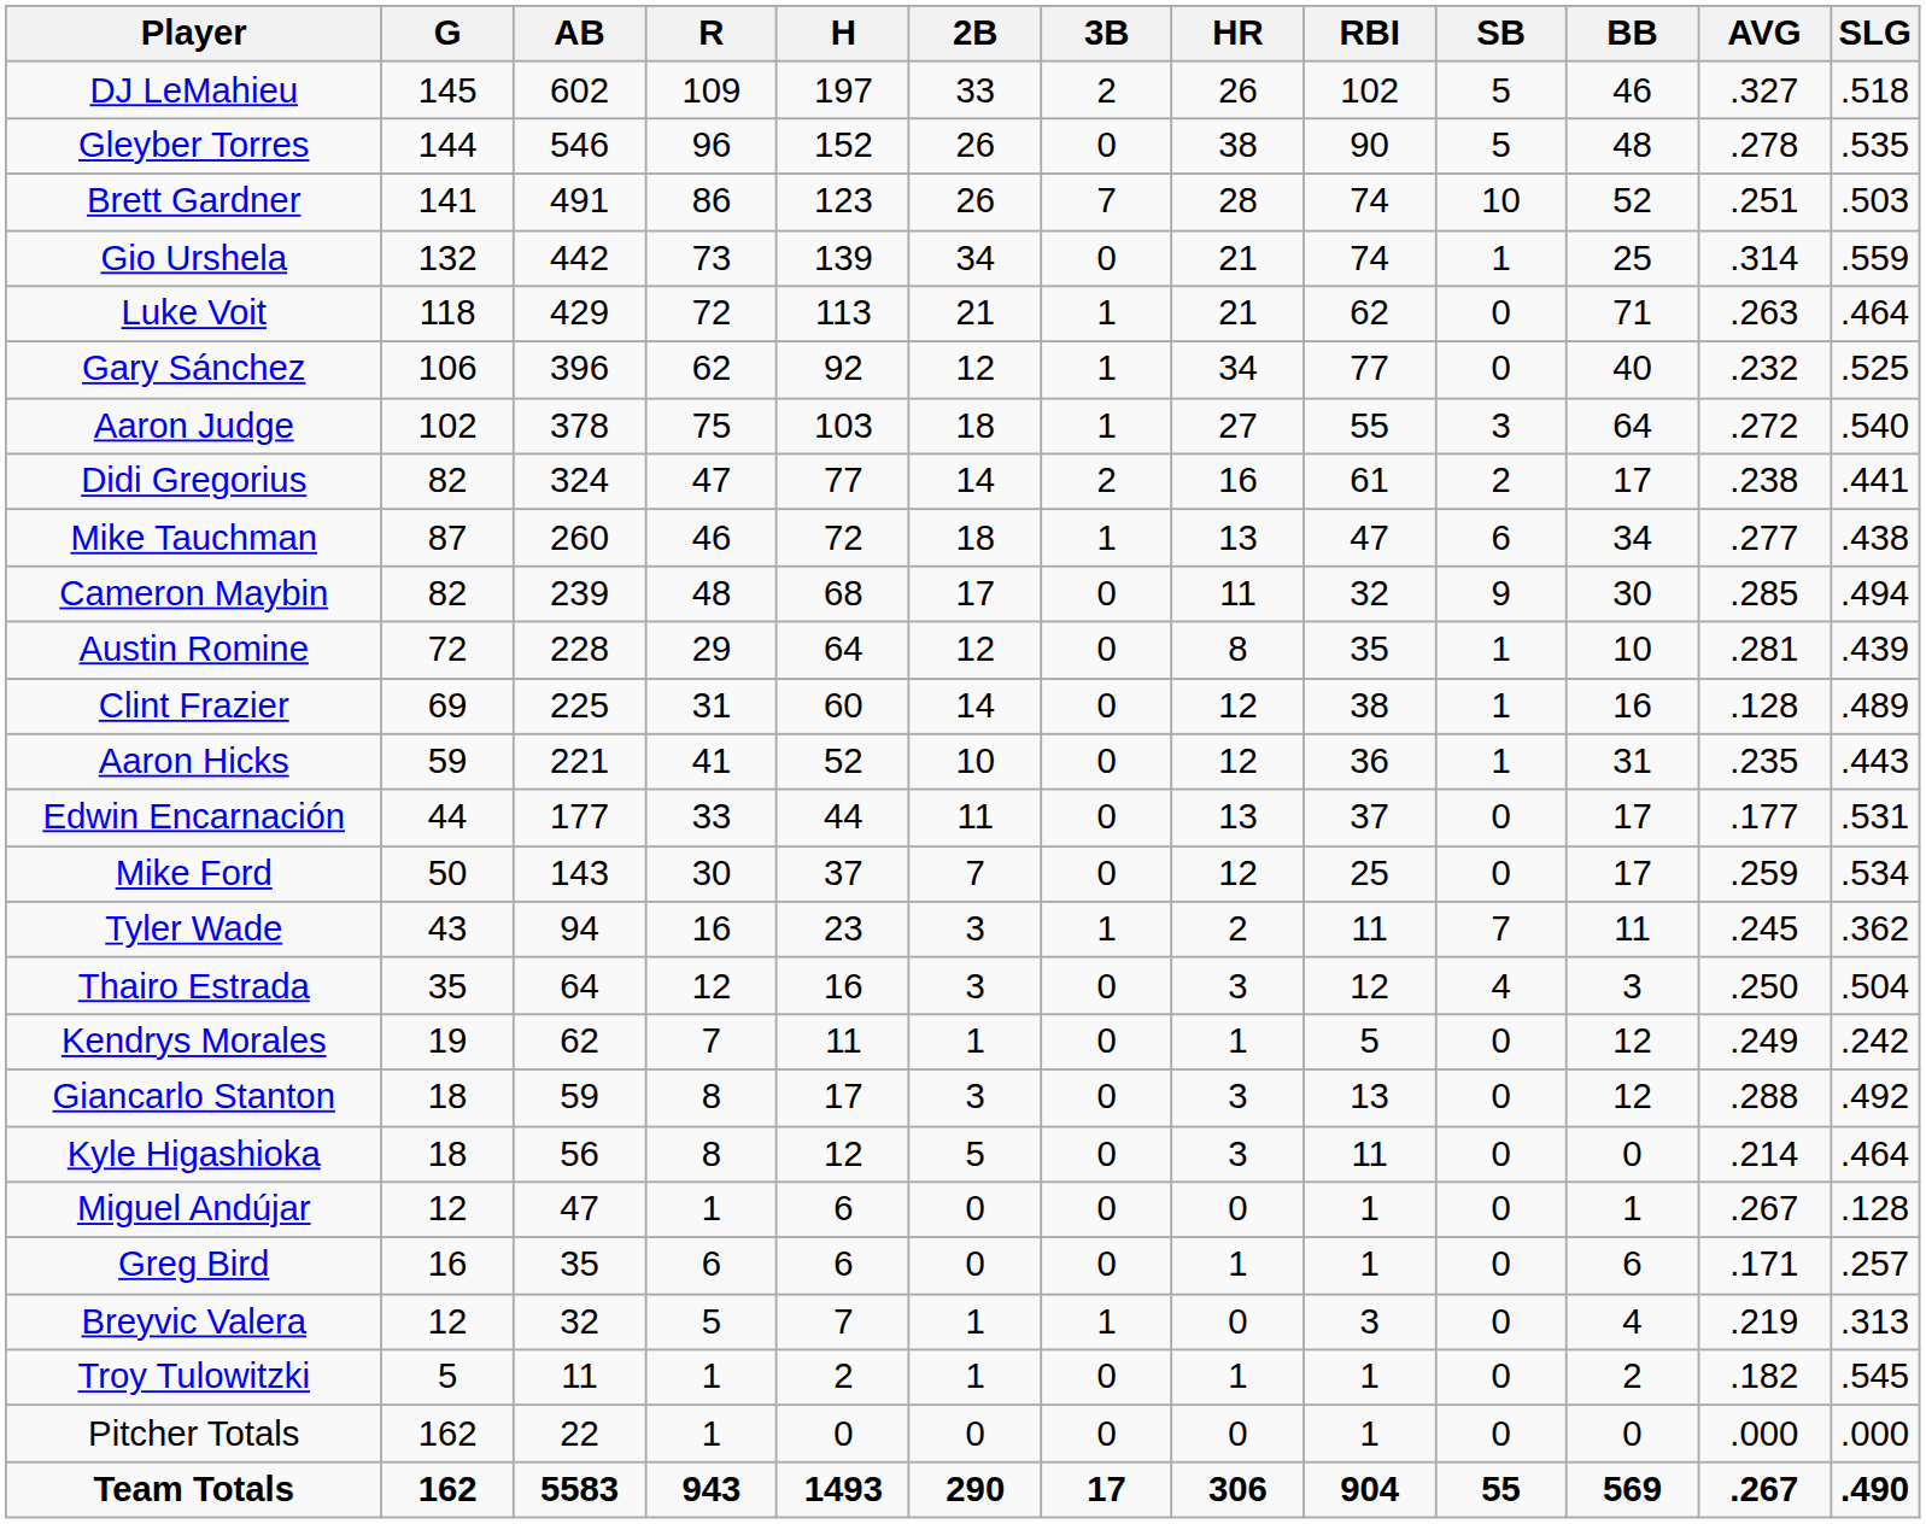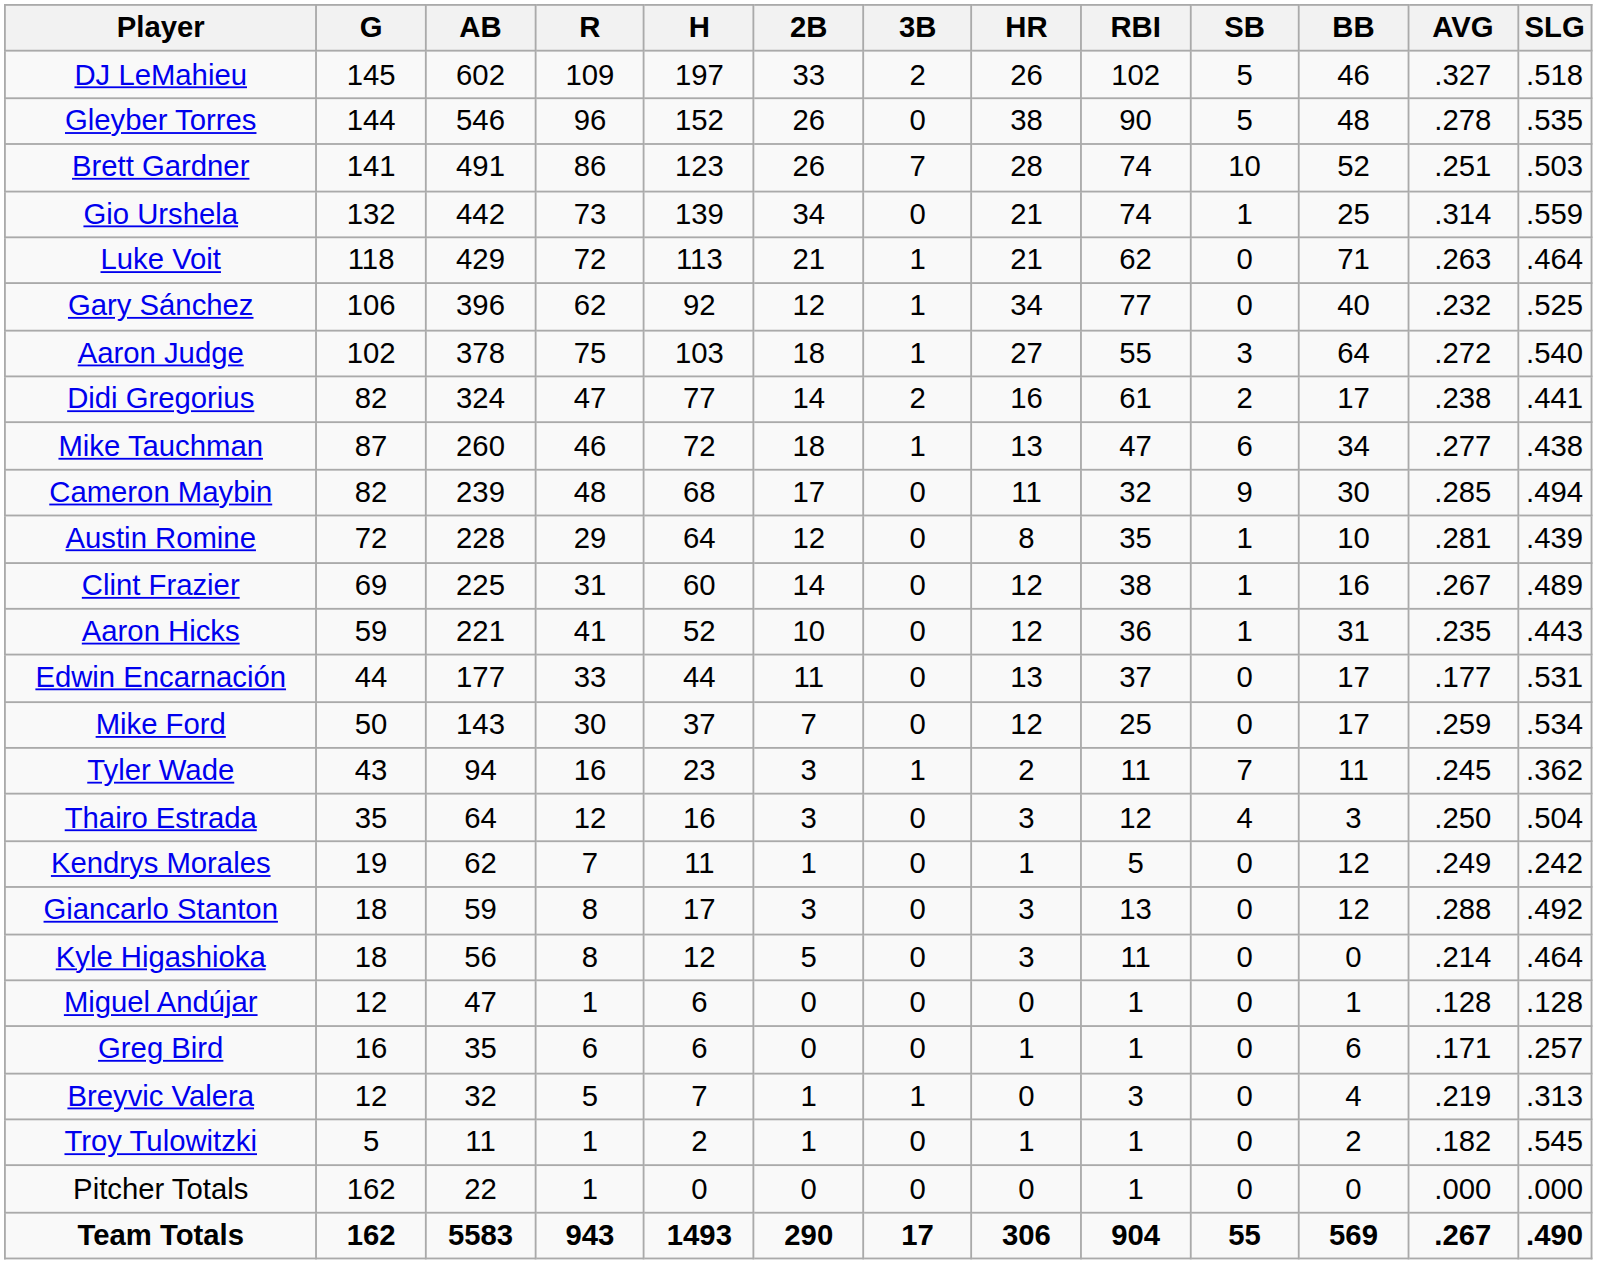 <table class=wikitable style="text-align:center">
 <tr>
 <th bgcolor=#DDDDFF; width="20%">Player</th>
 <th bgcolor=#DDDDFF; width="7%">G</th>
 <th bgcolor=#DDDDFF; width="7%">AB</th>
 <th bgcolor=#DDDDFF; width="7%">R</th>
 <th bgcolor=#DDDDFF; width="7%">H</th>
 <th bgcolor=#DDDDFF; width="7%">2B</th>
 <th bgcolor=#DDDDFF; width="7%">3B</th>
 <th bgcolor=#DDDDFF; width="7%">HR</th>
 <th bgcolor=#DDDDFF; width="7%">RBI</th>
 <th bgcolor=#DDDDFF; width="7%">SB</th>
 <th bgcolor=#DDDDFF; width="7%">BB</th>
 <th bgcolor=#DDDDFF; width="7%">AVG</th>
 <th bgcolor=#DDDDFF; width="7%">SLG</th>
 </tr>
 <tr>
 <td><a href='#'>DJ LeMahieu</a></td>
 <td>145</td>
 <td>602</td>
 <td>109</td>
 <td>197</td>
 <td>33</td>
 <td>2</td>
 <td>26</td>
 <td>102</td>
 <td>5</td>
 <td>46</td>
 <td>.327</td>
 <td>.518</td>
 </tr>
 <tr>
 <td><a href='#'>Gleyber Torres</a></td>
 <td>144</td>
 <td>546</td>
 <td>96</td>
 <td>152</td>
 <td>26</td>
 <td>0</td>
 <td>38</td>
 <td>90</td>
 <td>5</td>
 <td>48</td>
 <td>.278</td>
 <td>.535</td>
 </tr>
 <tr>
 <td><a href='#'>Brett Gardner</a></td>
 <td>141</td>
 <td>491</td>
 <td>86</td>
 <td>123</td>
 <td>26</td>
 <td>7</td>
 <td>28</td>
 <td>74</td>
 <td>10</td>
 <td>52</td>
 <td>.251</td>
 <td>.503</td>
 </tr>
 <tr>
 <td><a href='#'>Gio Urshela</a></td>
 <td>132</td>
 <td>442</td>
 <td>73</td>
 <td>139</td>
 <td>34</td>
 <td>0</td>
 <td>21</td>
 <td>74</td>
 <td>1</td>
 <td>25</td>
 <td>.314</td>
 <td>.559</td>
 </tr>
 <tr>
 <td><a href='#'>Luke Voit</a></td>
 <td>118</td>
 <td>429</td>
 <td>72</td>
 <td>113</td>
 <td>21</td>
 <td>1</td>
 <td>21</td>
 <td>62</td>
 <td>0</td>
 <td>71</td>
 <td>.263</td>
 <td>.464</td>
 </tr>
 <tr>
 <td><a href='#'>Gary Sánchez</a></td>
 <td>106</td>
 <td>396</td>
 <td>62</td>
 <td>92</td>
 <td>12</td>
 <td>1</td>
 <td>34</td>
 <td>77</td>
 <td>0</td>
 <td>40</td>
 <td>.232</td>
 <td>.525</td>
 </tr>
 <tr>
 <td><a href='#'>Aaron Judge</a></td>
 <td>102</td>
 <td>378</td>
 <td>75</td>
 <td>103</td>
 <td>18</td>
 <td>1</td>
 <td>27</td>
 <td>55</td>
 <td>3</td>
 <td>64</td>
 <td>.272</td>
 <td>.540</td>
 </tr>
 <tr>
 <td><a href='#'>Didi Gregorius</a></td>
 <td>82</td>
 <td>324</td>
 <td>47</td>
 <td>77</td>
 <td>14</td>
 <td>2</td>
 <td>16</td>
 <td>61</td>
 <td>2</td>
 <td>17</td>
 <td>.238</td>
 <td>.441</td>
 </tr>
 <tr>
 <td><a href='#'>Mike Tauchman</a></td>
 <td>87</td>
 <td>260</td>
 <td>46</td>
 <td>72</td>
 <td>18</td>
 <td>1</td>
 <td>13</td>
 <td>47</td>
 <td>6</td>
 <td>34</td>
 <td>.277</td>
 <td>.438</td>
 </tr>
 <tr>
 <td><a href='#'>Cameron Maybin</a></td>
 <td>82</td>
 <td>239</td>
 <td>48</td>
 <td>68</td>
 <td>17</td>
 <td>0</td>
 <td>11</td>
 <td>32</td>
 <td>9</td>
 <td>30</td>
 <td>.285</td>
 <td>.494</td>
 </tr>
 <tr>
 <td><a href='#'>Austin Romine</a></td>
 <td>72</td>
 <td>228</td>
 <td>29</td>
 <td>64</td>
 <td>12</td>
 <td>0</td>
 <td>8</td>
 <td>35</td>
 <td>1</td>
 <td>10</td>
 <td>.281</td>
 <td>.439</td>
 </tr>
 <tr>
 <td><a href='#'>Clint Frazier</a></td>
 <td>69</td>
 <td>225</td>
 <td>31</td>
 <td>60</td>
 <td>14</td>
 <td>0</td>
 <td>12</td>
 <td>38</td>
 <td>1</td>
 <td>16</td>
-<td>.128</td>
+<td>.267</td>
 <td>.489</td>
 </tr>
 <tr>
 <td><a href='#'>Aaron Hicks</a></td>
 <td>59</td>
 <td>221</td>
 <td>41</td>
 <td>52</td>
 <td>10</td>
 <td>0</td>
 <td>12</td>
 <td>36</td>
 <td>1</td>
 <td>31</td>
 <td>.235</td>
 <td>.443</td>
 </tr>
 <tr>
 <td><a href='#'>Edwin Encarnación</a></td>
 <td>44</td>
 <td>177</td>
 <td>33</td>
 <td>44</td>
 <td>11</td>
 <td>0</td>
 <td>13</td>
 <td>37</td>
 <td>0</td>
 <td>17</td>
 <td>.177</td>
 <td>.531</td>
 </tr>
 <tr>
 <td><a href='#'>Mike Ford</a></td>
 <td>50</td>
 <td>143</td>
 <td>30</td>
 <td>37</td>
 <td>7</td>
 <td>0</td>
 <td>12</td>
 <td>25</td>
 <td>0</td>
 <td>17</td>
 <td>.259</td>
 <td>.534</td>
 </tr>
 <tr>
 <td><a href='#'>Tyler Wade</a></td>
 <td>43</td>
 <td>94</td>
 <td>16</td>
 <td>23</td>
 <td>3</td>
 <td>1</td>
 <td>2</td>
 <td>11</td>
 <td>7</td>
 <td>11</td>
 <td>.245</td>
 <td>.362</td>
 </tr>
 <tr>
 <td><a href='#'>Thairo Estrada</a></td>
 <td>35</td>
 <td>64</td>
 <td>12</td>
 <td>16</td>
 <td>3</td>
 <td>0</td>
 <td>3</td>
 <td>12</td>
 <td>4</td>
 <td>3</td>
 <td>.250</td>
 <td>.504</td>
 </tr>
 <tr>
 <td><a href='#'>Kendrys Morales</a></td>
 <td>19</td>
 <td>62</td>
 <td>7</td>
 <td>11</td>
 <td>1</td>
 <td>0</td>
 <td>1</td>
 <td>5</td>
 <td>0</td>
 <td>12</td>
 <td>.249</td>
 <td>.242</td>
 </tr>
 <tr>
 <td><a href='#'>Giancarlo Stanton</a></td>
 <td>18</td>
 <td>59</td>
 <td>8</td>
 <td>17</td>
 <td>3</td>
 <td>0</td>
 <td>3</td>
 <td>13</td>
 <td>0</td>
 <td>12</td>
 <td>.288</td>
 <td>.492</td>
 </tr>
 <tr>
 <td><a href='#'>Kyle Higashioka</a></td>
 <td>18</td>
 <td>56</td>
 <td>8</td>
 <td>12</td>
 <td>5</td>
 <td>0</td>
 <td>3</td>
 <td>11</td>
 <td>0</td>
 <td>0</td>
 <td>.214</td>
 <td>.464</td>
 </tr>
 <tr>
 <td><a href='#'>Miguel Andújar</a></td>
 <td>12</td>
 <td>47</td>
 <td>1</td>
 <td>6</td>
 <td>0</td>
 <td>0</td>
 <td>0</td>
 <td>1</td>
 <td>0</td>
 <td>1</td>
-<td>.267</td>
+<td>.128</td>
 <td>.128</td>
 </tr>
 <tr>
 <td><a href='#'>Greg Bird</a></td>
 <td>16</td>
 <td>35</td>
 <td>6</td>
 <td>6</td>
 <td>0</td>
 <td>0</td>
 <td>1</td>
 <td>1</td>
 <td>0</td>
 <td>6</td>
 <td>.171</td>
 <td>.257</td>
 </tr>
 <tr>
 <td><a href='#'>Breyvic Valera</a></td>
 <td>12</td>
 <td>32</td>
 <td>5</td>
 <td>7</td>
 <td>1</td>
 <td>1</td>
 <td>0</td>
 <td>3</td>
 <td>0</td>
 <td>4</td>
 <td>.219</td>
 <td>.313</td>
 </tr>
 <tr>
 <td><a href='#'>Troy Tulowitzki</a></td>
 <td>5</td>
 <td>11</td>
 <td>1</td>
 <td>2</td>
 <td>1</td>
 <td>0</td>
 <td>1</td>
 <td>1</td>
 <td>0</td>
 <td>2</td>
 <td>.182</td>
 <td>.545</td>
 </tr>
 <tr>
 <td>Pitcher Totals</td>
 <td>162</td>
 <td>22</td>
 <td>1</td>
 <td>0</td>
 <td>0</td>
 <td>0</td>
 <td>0</td>
 <td>1</td>
 <td>0</td>
 <td>0</td>
 <td>.000</td>
 <td>.000</td>
 </tr>
 <tr>
 <td><strong>Team Totals</strong></td>
 <td><strong>162</strong></td>
 <td><strong>5583</strong></td>
 <td><strong>943</strong></td>
 <td><strong>1493</strong></td>
 <td><strong>290</strong></td>
 <td><strong>17</strong></td>
 <td><strong>306</strong></td>
 <td><strong>904</strong></td>
 <td><strong>55</strong></td>
 <td><strong>569</strong></td>
 <td><strong>.267</strong></td>
 <td><strong>.490</strong></td>
 </tr>
 </table>
